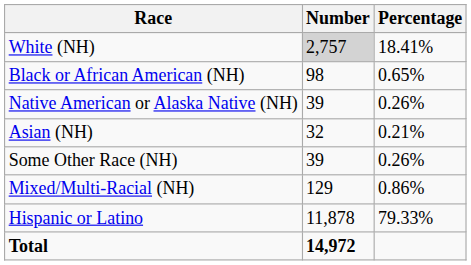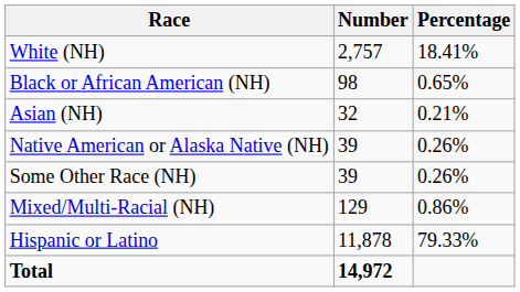 <table class="wikitable">
 <tr>
 <th>Race</th>
 <th>Number</th>
 <th>Percentage</th>
 </tr>
 <tr>
 <td><a href='#'>White</a> (NH)</td>
-<td style="background: lightgrey;">2,757</td>
+<td>2,757</td>
 <td>18.41%</td>
 </tr>
 <tr>
 <td><a href='#'>Black or African American</a> (NH)</td>
 <td>98</td>
 <td>0.65%</td>
 </tr>
 <tr>
+<td><a href='#'>Asian</a> (NH)</td>
+<td>32</td>
+<td>0.21%</td>
+</tr>
+<tr>
 <td><a href='#'>Native American</a> or <a href='#'>Alaska Native</a> (NH)</td>
 <td>39</td>
 <td>0.26%</td>
-</tr>
-<tr>
-<td><a href='#'>Asian</a> (NH)</td>
-<td>32</td>
-<td>0.21%</td>
 </tr>
 <tr>
 <td>Some Other Race (NH)</td>
 <td>39</td>
 <td>0.26%</td>
 </tr>
 <tr>
 <td><a href='#'>Mixed/Multi-Racial</a> (NH)</td>
 <td>129</td>
 <td>0.86%</td>
 </tr>
 <tr>
 <td><a href='#'>Hispanic or Latino</a></td>
 <td>11,878</td>
 <td>79.33%</td>
 </tr>
 <tr>
 <td><strong>Total</strong></td>
 <td><strong>14,972</strong></td>
 <td></td>
 </tr>
 </table>
